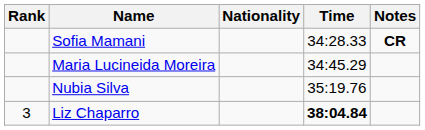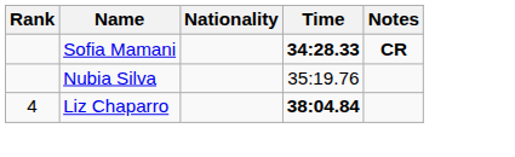 <table class="wikitable sortable" style="text-align:center">
 <tr>
 <th>Rank</th>
 <th>Name</th>
 <th>Nationality</th>
 <th>Time</th>
 <th>Notes</th>
 </tr>
 <tr>
 <td></td>
 <td align=left><a href='#'>Sofia Mamani</a></td>
 <td align=left></td>
-<td>34:28.33</td>
+<td><strong>34:28.33</strong></td>
 <td><strong>CR</strong></td>
-</tr>
-<tr>
-<td></td>
-<td align=left><a href='#'>Maria Lucineida Moreira</a></td>
-<td align=left></td>
-<td>34:45.29</td>
-<td></td>
 </tr>
 <tr>
 <td></td>
 <td align=left><a href='#'>Nubia Silva</a></td>
 <td align=left></td>
 <td>35:19.76</td>
 <td></td>
 </tr>
 <tr>
-<td>3</td>
+<td>4</td>
 <td align=left><a href='#'>Liz Chaparro</a></td>
 <td align=left></td>
 <td><strong>38:04.84</strong></td>
 <td></td>
 </tr>
 </table>
